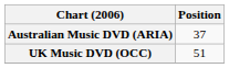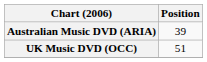 <table class="wikitable plainrowheaders sortable" style="text-align:center;">
 <tr>
 <th scope="col">Chart (2006)</th>
 <th scope="col">Position</th>
 </tr>
 <tr>
 <th scope="row">Australian Music DVD (ARIA)</th>
-<td>37</td>
+<td>39</td>
 </tr>
 <tr>
 <th scope="row">UK Music DVD (OCC)</th>
 <td>51</td>
 </tr>
 <tr>
 </tr>
 </table>
